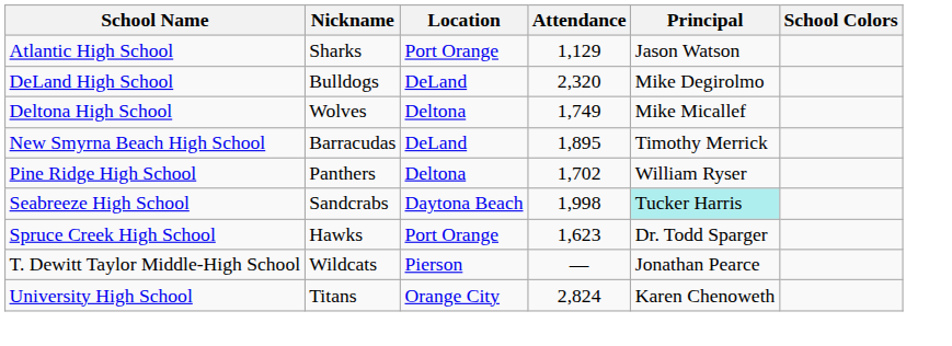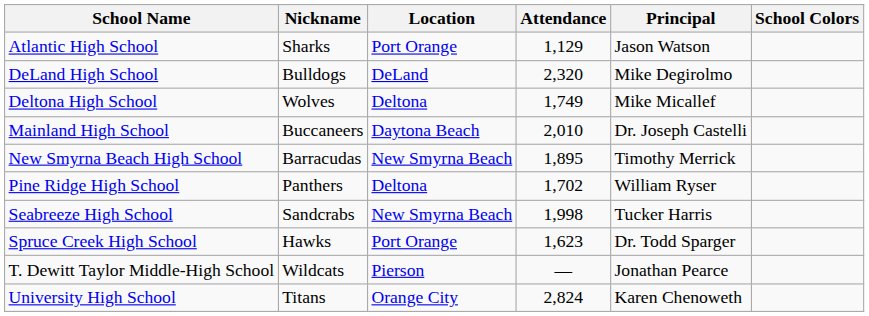 <table class="wikitable sortable">
 <tr>
 <th>School Name</th>
 <th class="unsortable">Nickname</th>
 <th>Location</th>
 <th>Attendance</th>
 <th class="unsortable">Principal</th>
 <th class="unsortable">School Colors</th>
 </tr>
 <tr>
 <td><a href='#'>Atlantic High School</a></td>
 <td>Sharks</td>
 <td><a href='#'>Port Orange</a></td>
 <td style=text-align:center>1,129</td>
 <td>Jason Watson</td>
 <td style=text-align:center>  </td>
 </tr>
 <tr>
 <td><a href='#'>DeLand High School</a></td>
 <td>Bulldogs</td>
 <td><a href='#'>DeLand</a></td>
 <td style=text-align:center>2,320</td>
 <td>Mike Degirolmo</td>
 <td style="text-align:center"> </td>
 </tr>
 <tr>
 <td><a href='#'>Deltona High School</a></td>
 <td>Wolves</td>
 <td><a href='#'>Deltona</a></td>
 <td style=text-align:center>1,749</td>
 <td>Mike Micallef</td>
 <td style=text-align:center> </td>
 </tr>
 <tr>
+<td><a href='#'>Mainland High School</a></td>
+<td>Buccaneers</td>
+<td><a href='#'>Daytona Beach</a></td>
+<td style=text-align:center>2,010</td>
+<td>Dr. Joseph Castelli</td>
+<td style=text-align:center> </td>
+</tr>
+<tr>
 <td><a href='#'>New Smyrna Beach High School</a></td>
 <td>Barracudas</td>
-<td><a href='#'>DeLand</a></td>
+<td><a href='#'>New Smyrna Beach</a></td>
 <td style=text-align:center>1,895</td>
 <td>Timothy Merrick</td>
 <td style=text-align:center> </td>
 </tr>
 <tr>
 <td><a href='#'>Pine Ridge High School</a></td>
 <td>Panthers</td>
 <td><a href='#'>Deltona</a></td>
 <td style=text-align:center>1,702</td>
 <td>William Ryser</td>
 <td style=text-align:center> </td>
 </tr>
 <tr>
 <td><a href='#'>Seabreeze High School</a></td>
 <td>Sandcrabs</td>
-<td><a href='#'>Daytona Beach</a></td>
+<td><a href='#'>New Smyrna Beach</a></td>
 <td style=text-align:center>1,998</td>
-<td style="background: paleturquoise;">Tucker Harris</td>
+<td>Tucker Harris</td>
 <td style="text-align:center"> </td>
 </tr>
 <tr>
 <td><a href='#'>Spruce Creek High School</a></td>
 <td>Hawks</td>
 <td><a href='#'>Port Orange</a></td>
 <td style=text-align:center>1,623</td>
 <td>Dr. Todd Sparger</td>
 <td style="text-align:center"> </td>
 </tr>
 <tr>
 <td>T. Dewitt Taylor Middle-High School</td>
 <td>Wildcats</td>
 <td><a href='#'>Pierson</a></td>
 <td style="text-align:center">—</td>
 <td>Jonathan Pearce</td>
 <td style="text-align:center"> </td>
 </tr>
 <tr>
 <td><a href='#'>University High School</a></td>
 <td>Titans</td>
 <td><a href='#'>Orange City</a></td>
 <td style="text-align:center">2,824</td>
 <td>Karen Chenoweth</td>
 <td style="text-align:center"> </td>
 </tr>
 </table>
